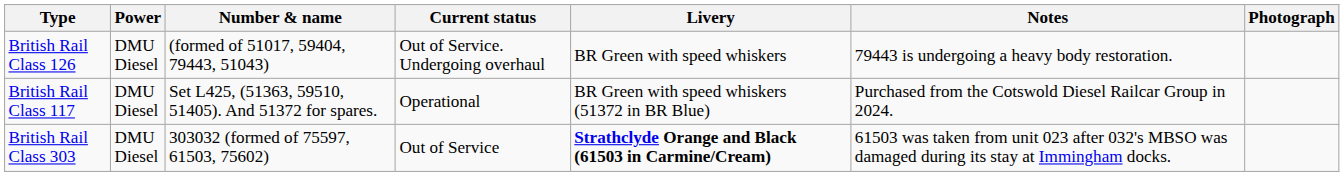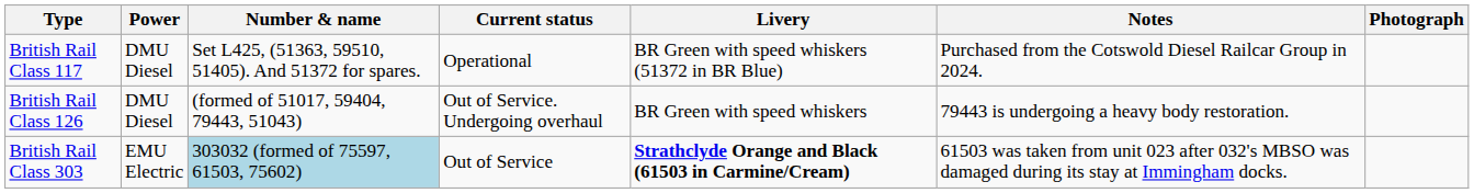 <table class="wikitable">
 <tr>
 <th>Type</th>
 <th>Power</th>
 <th>Number & name</th>
 <th>Current status</th>
 <th>Livery</th>
 <th>Notes</th>
 <th>Photograph</th>
 </tr>
 <tr>
+<td><a href='#'>British Rail Class 117</a></td>
+<td>DMU<br>Diesel</td>
+<td>Set L425, (51363, 59510, 51405). And 51372 for spares.</td>
+<td>Operational</td>
+<td>BR Green with speed whiskers<br>(51372 in BR Blue)</td>
+<td>Purchased from the Cotswold Diesel Railcar Group in 2024.</td>
+<td></td>
+</tr>
+<tr>
 <td><a href='#'>British Rail Class 126</a></td>
 <td>DMU<br>Diesel</td>
 <td>(formed of 51017, 59404, 79443, 51043) </td>
 <td>Out of Service. Undergoing overhaul</td>
 <td>BR Green with speed whiskers</td>
 <td>79443 is undergoing a heavy body restoration.</td>
 <td></td>
 </tr>
 <tr>
-<td><a href='#'>British Rail Class 117</a></td>
-<td>DMU<br>Diesel</td>
-<td>Set L425, (51363, 59510, 51405). And 51372 for spares.</td>
-<td>Operational</td>
-<td>BR Green with speed whiskers<br>(51372 in BR Blue)</td>
-<td>Purchased from the Cotswold Diesel Railcar Group in 2024.</td>
-<td></td>
-</tr>
-<tr>
 <td><a href='#'>British Rail Class 303</a></td>
-<td>DMU<br>Diesel</td>
-<td>303032 (formed of 75597, 61503, 75602)</td>
+<td>EMU<br>Electric</td>
+<td style="background: lightblue;">303032 (formed of 75597, 61503, 75602)</td>
 <td>Out of Service</td>
 <td><strong><a href='#'>Strathclyde</a> Orange and Black (61503 in Carmine/Cream)</strong></td>
 <td>61503 was taken from unit 023 after 032's MBSO was damaged during its stay at <a href='#'>Immingham</a> docks.</td>
 <td></td>
 </tr>
 </table>
